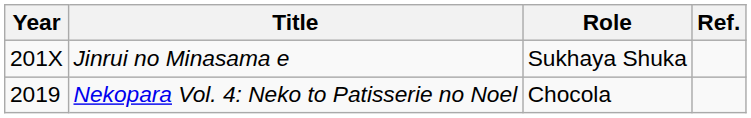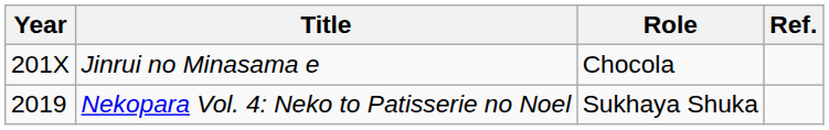 <table class="wikitable">
 <tr>
 <th>Year</th>
 <th>Title</th>
 <th>Role</th>
 <th>Ref.</th>
 </tr>
 <tr>
 <td>201X</td>
 <td><em>Jinrui no Minasama e</em></td>
-<td>Sukhaya Shuka</td>
+<td>Chocola</td>
 <td></td>
 </tr>
 <tr>
 <td>2019</td>
 <td><em><a href='#'>Nekopara</a> Vol. 4: Neko to Patisserie no Noel</em></td>
-<td>Chocola</td>
+<td>Sukhaya Shuka</td>
 <td></td>
 </tr>
 </table>
